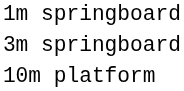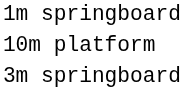 <table>
 <tr>
 <td>1m springboard</td>
+<td></td>
+<td></td>
+<td></td>
+</tr>
+<tr>
+<td>10m platform</td>
 <td></td>
 <td></td>
 <td></td>
 </tr>
 <tr>
 <td>3m springboard</td>
 <td></td>
 <td></td>
 <td></td>
 </tr>
-<tr>
-<td>10m platform</td>
-<td></td>
-<td></td>
-<td></td>
-</tr>
 </table>
